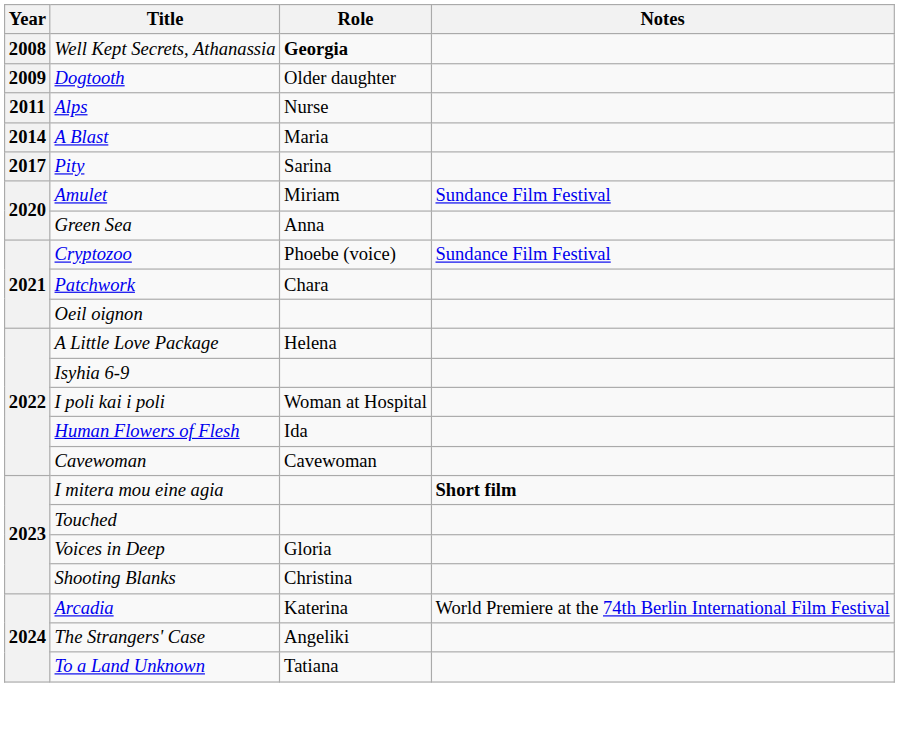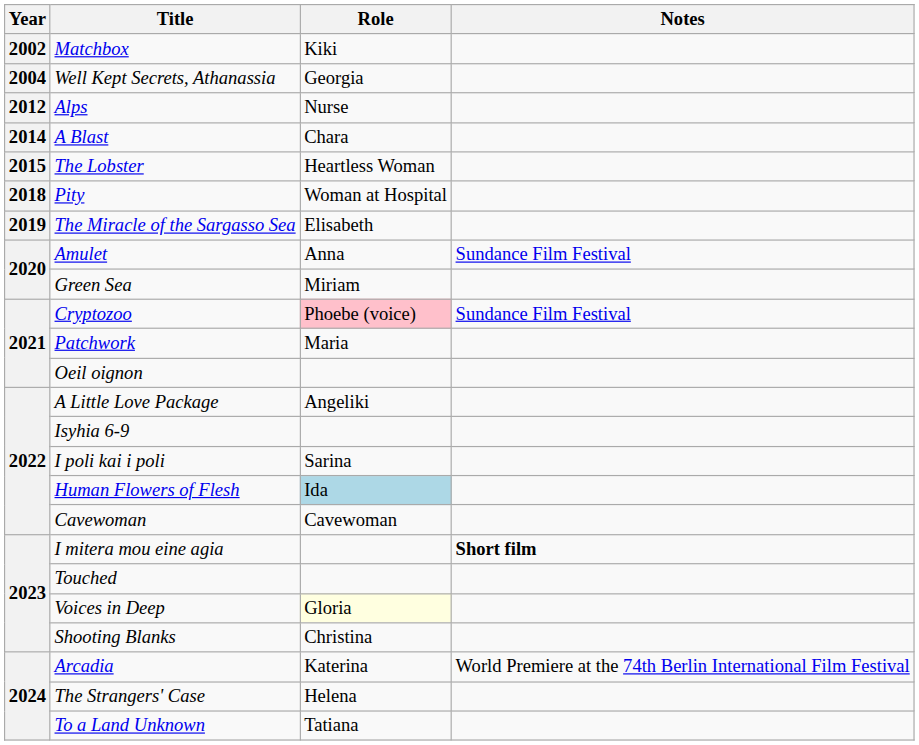 <table class="wikitable sortable">
 <tr>
 <th scope="col">Year</th>
 <th scope="col">Title</th>
 <th scope="col">Role</th>
 <th scope="col">Notes</th>
 </tr>
 <tr>
-<th scope="row">2008</th>
-<td><em>Well Kept Secrets, Athanassia</em></td>
-<td><strong>Georgia</strong></td>
+<th scope="row">2002</th>
+<td><em><a href='#'>Matchbox</a></em></td>
+<td>Kiki</td>
 <td></td>
 </tr>
 <tr>
-<th scope="row">2009</th>
-<td><em><a href='#'>Dogtooth</a></em></td>
-<td>Older daughter</td>
+<th scope="row">2004</th>
+<td><em>Well Kept Secrets, Athanassia</em></td>
+<td>Georgia</td>
 <td></td>
 </tr>
 <tr>
-<th scope="row">2011</th>
+<th scope="row">2012</th>
 <td><em><a href='#'>Alps</a></em></td>
 <td>Nurse</td>
 <td></td>
 </tr>
 <tr>
 <th scope="row">2014</th>
 <td><em><a href='#'>A Blast</a></em></td>
-<td>Maria</td>
+<td>Chara</td>
 <td></td>
 </tr>
 <tr>
-<th scope="row">2017</th>
+<th scope="row">2015</th>
+<td><em><a href='#'>The Lobster</a></em></td>
+<td>Heartless Woman</td>
+<td></td>
+</tr>
+<tr>
+<th scope="row">2018</th>
 <td><em><a href='#'>Pity</a></em></td>
-<td>Sarina</td>
+<td>Woman at Hospital</td>
+<td></td>
+</tr>
+<tr>
+<th scope="row">2019</th>
+<td><em><a href='#'>The Miracle of the Sargasso Sea</a></em></td>
+<td>Elisabeth</td>
 <td></td>
 </tr>
 <tr>
 <th scope="row" rowspan="2">2020</th>
 <td><em><a href='#'>Amulet</a></em></td>
-<td>Miriam</td>
+<td>Anna</td>
 <td><a href='#'>Sundance Film Festival</a></td>
 </tr>
 <tr>
 <td><em>Green Sea</em></td>
-<td>Anna</td>
+<td>Miriam</td>
 <td></td>
 </tr>
 <tr>
 <th scope="row" rowspan="3">2021</th>
 <td><em><a href='#'>Cryptozoo</a></em></td>
-<td>Phoebe (voice)</td>
+<td style="background: pink;">Phoebe (voice)</td>
 <td><a href='#'>Sundance Film Festival</a></td>
 </tr>
 <tr>
 <td><em><a href='#'>Patchwork</a></em></td>
-<td>Chara</td>
+<td>Maria</td>
 <td></td>
 </tr>
 <tr>
 <td><em>Oeil oignon</em></td>
 <td></td>
 <td></td>
 </tr>
 <tr>
 <th scope="row" rowspan="5">2022</th>
 <td><em>A Little Love Package</em></td>
-<td>Helena</td>
+<td>Angeliki</td>
 <td></td>
 </tr>
 <tr>
 <td><em>Isyhia 6-9</em></td>
 <td></td>
 <td></td>
 </tr>
 <tr>
 <td><em>I poli kai i poli</em></td>
-<td>Woman at Hospital</td>
+<td>Sarina</td>
 <td></td>
 </tr>
 <tr>
 <td><em><a href='#'>Human Flowers of Flesh</a></em></td>
-<td>Ida</td>
+<td style="background: lightblue;">Ida</td>
 <td></td>
 </tr>
 <tr>
 <td><em>Cavewoman</em></td>
 <td>Cavewoman</td>
 <td></td>
 </tr>
 <tr>
 <th scope="row" rowspan="4">2023</th>
 <td><em>I mitera mou eine agia</em></td>
 <td></td>
 <td><strong>Short film</strong></td>
 </tr>
 <tr>
 <td><em>Touched</em></td>
 <td></td>
 <td></td>
 </tr>
 <tr>
 <td><em>Voices in Deep</em></td>
-<td>Gloria</td>
+<td style="background: lightyellow;">Gloria</td>
 <td></td>
 </tr>
 <tr>
 <td><em>Shooting Blanks</em></td>
 <td>Christina</td>
 <td></td>
 </tr>
 <tr>
 <th scope="row" rowspan="3">2024</th>
 <td><em><a href='#'>Arcadia</a></em></td>
 <td>Katerina</td>
 <td>World Premiere at the <a href='#'>74th Berlin International Film Festival</a></td>
 </tr>
 <tr>
 <td><em>The Strangers' Case</em></td>
-<td>Angeliki</td>
+<td>Helena</td>
 <td></td>
 </tr>
 <tr>
 <td><em><a href='#'>To a Land Unknown</a></em></td>
 <td>Tatiana</td>
 <td></td>
 </tr>
 </table>
